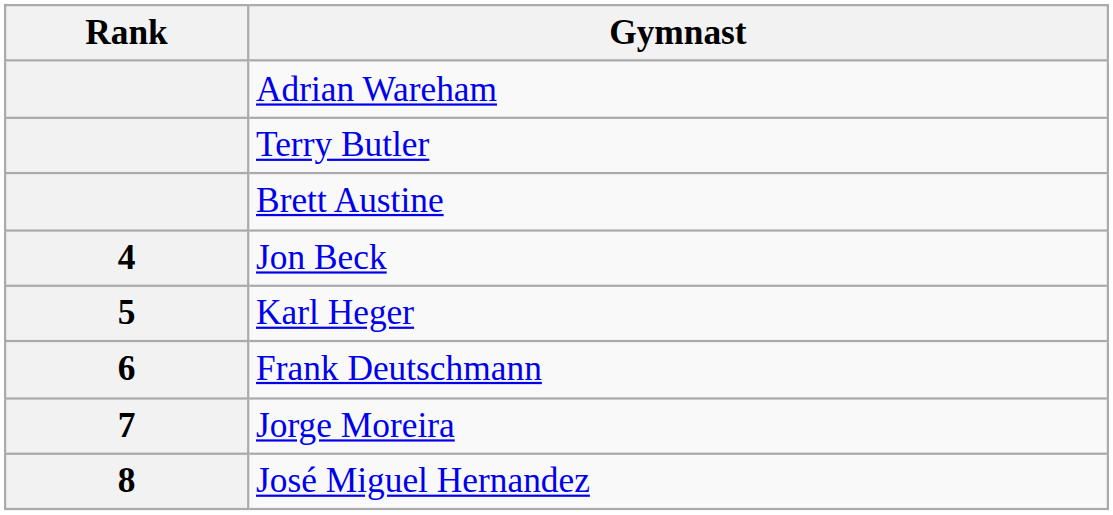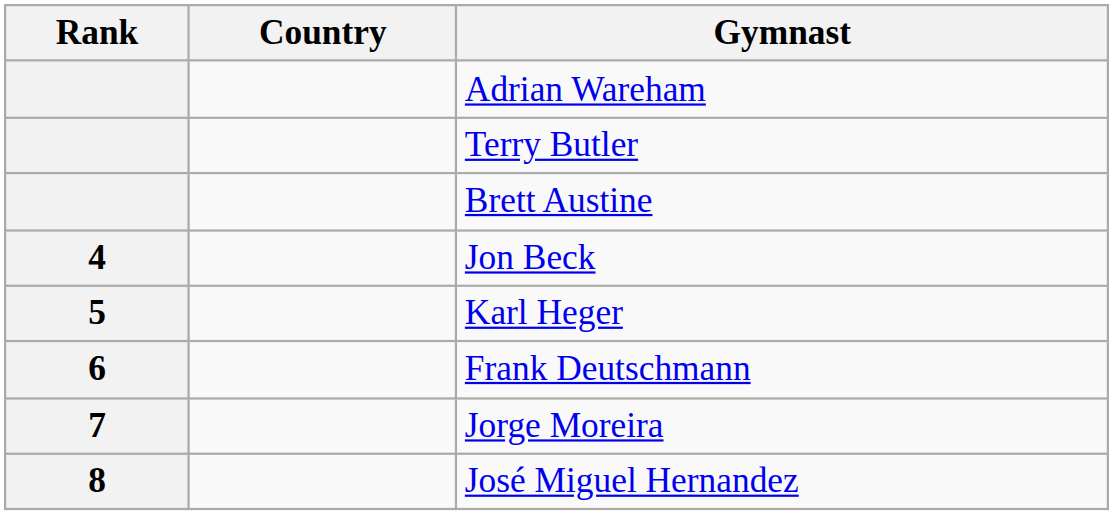 <table class="wikitable" width=500>
 <tr bgcolor="#efefef">
 <th>Rank</th>
+<th>Country</th>
 <th>Gymnast</th>
 </tr>
 <tr>
 <th></th>
+<td></td>
 <td><a href='#'>Adrian Wareham</a></td>
 </tr>
 <tr>
 <th></th>
+<td></td>
 <td><a href='#'>Terry Butler</a></td>
 </tr>
 <tr>
 <th></th>
+<td></td>
 <td><a href='#'>Brett Austine</a></td>
 </tr>
 <tr>
 <th>4</th>
+<td></td>
 <td><a href='#'>Jon Beck</a></td>
 </tr>
 <tr>
 <th>5</th>
+<td></td>
 <td><a href='#'>Karl Heger</a></td>
 </tr>
 <tr>
 <th>6</th>
+<td></td>
 <td><a href='#'>Frank Deutschmann</a></td>
 </tr>
 <tr>
 <th>7</th>
+<td></td>
 <td><a href='#'>Jorge Moreira</a></td>
 </tr>
 <tr>
 <th>8</th>
+<td></td>
 <td><a href='#'>José Miguel Hernandez</a></td>
 </tr>
 </table>
